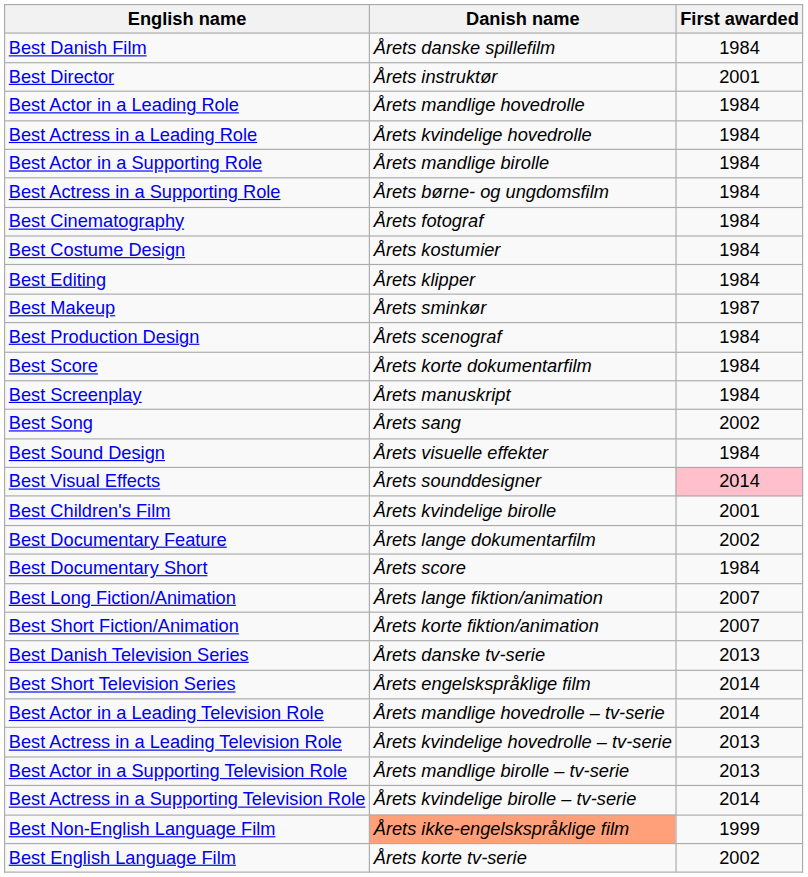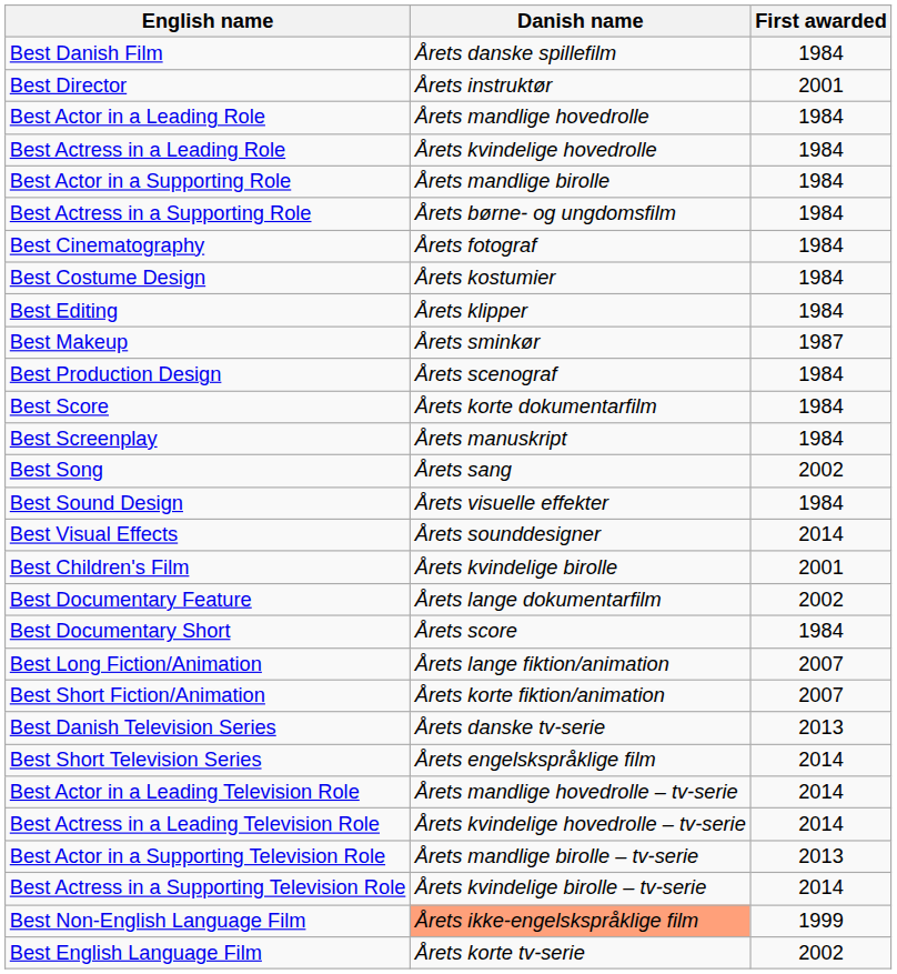 <table class="wikitable">
 <tr align="left">
 <th>English name</th>
 <th>Danish name</th>
 <th>First awarded</th>
 </tr>
 <tr>
 <td><a href='#'>Best Danish Film</a></td>
 <td><em>Årets danske spillefilm</em></td>
 <td align="center">1984</td>
 </tr>
 <tr>
 <td><a href='#'>Best Director</a></td>
 <td><em>Årets instruktør</em></td>
 <td align="center">2001</td>
 </tr>
 <tr>
 <td><a href='#'>Best Actor in a Leading Role</a></td>
 <td><em>Årets mandlige hovedrolle</em></td>
 <td align="center">1984</td>
 </tr>
 <tr>
 <td><a href='#'>Best Actress in a Leading Role</a></td>
 <td><em>Årets kvindelige hovedrolle</em></td>
 <td align="center">1984</td>
 </tr>
 <tr>
 <td><a href='#'>Best Actor in a Supporting Role</a></td>
 <td><em>Årets mandlige birolle</em></td>
 <td align="center">1984</td>
 </tr>
 <tr>
 <td><a href='#'>Best Actress in a Supporting Role</a></td>
 <td><em>Årets børne- og ungdomsfilm</em></td>
 <td align="center">1984</td>
 </tr>
 <tr>
 <td><a href='#'>Best Cinematography</a></td>
 <td><em>Årets fotograf</em></td>
 <td align="center">1984</td>
 </tr>
 <tr>
 <td><a href='#'>Best Costume Design</a></td>
 <td><em>Årets kostumier</em></td>
 <td align="center">1984</td>
 </tr>
 <tr>
 <td><a href='#'>Best Editing</a></td>
 <td><em>Årets klipper</em></td>
 <td align="center">1984</td>
 </tr>
 <tr>
 <td><a href='#'>Best Makeup</a></td>
 <td><em>Årets sminkør</em></td>
 <td align="center">1987</td>
 </tr>
 <tr>
 <td><a href='#'>Best Production Design</a></td>
 <td><em>Årets scenograf</em></td>
 <td align="center">1984</td>
 </tr>
 <tr>
 <td><a href='#'>Best Score</a></td>
 <td><em>Årets korte dokumentarfilm</em></td>
 <td align="center">1984</td>
 </tr>
 <tr>
 <td><a href='#'>Best Screenplay</a></td>
 <td><em>Årets manuskript</em></td>
 <td align="center">1984</td>
 </tr>
 <tr>
 <td><a href='#'>Best Song</a></td>
 <td><em>Årets sang</em></td>
 <td align="center">2002</td>
 </tr>
 <tr>
 <td><a href='#'>Best Sound Design</a></td>
 <td><em>Årets visuelle effekter</em></td>
 <td align="center">1984</td>
 </tr>
 <tr>
 <td><a href='#'>Best Visual Effects</a></td>
 <td><em>Årets sounddesigner</em></td>
-<td align="center" style="background: pink;">2014</td>
+<td align="center">2014</td>
 </tr>
 <tr>
 <td><a href='#'>Best Children's Film</a></td>
 <td><em>Årets kvindelige birolle</em></td>
 <td align="center">2001</td>
 </tr>
 <tr>
 <td><a href='#'>Best Documentary Feature</a></td>
 <td><em>Årets lange dokumentarfilm</em></td>
 <td align="center">2002</td>
 </tr>
 <tr>
 <td><a href='#'>Best Documentary Short</a></td>
 <td><em>Årets score</em></td>
 <td align="center">1984</td>
 </tr>
 <tr>
 <td><a href='#'>Best Long Fiction/Animation</a></td>
 <td><em>Årets lange fiktion/animation</em></td>
 <td align="center">2007</td>
 </tr>
 <tr>
 <td><a href='#'>Best Short Fiction/Animation</a></td>
 <td><em>Årets korte fiktion/animation</em></td>
 <td align="center">2007</td>
 </tr>
 <tr>
 <td><a href='#'>Best Danish Television Series</a></td>
 <td><em>Årets danske tv-serie</em></td>
 <td align="center">2013</td>
 </tr>
 <tr>
 <td><a href='#'>Best Short Television Series</a></td>
 <td><em>Årets engelskspråklige film</em></td>
 <td align="center">2014</td>
 </tr>
 <tr>
 <td><a href='#'>Best Actor in a Leading Television Role</a></td>
 <td><em>Årets mandlige hovedrolle – tv-serie</em></td>
 <td align="center">2014</td>
 </tr>
 <tr>
 <td><a href='#'>Best Actress in a Leading Television Role</a></td>
 <td><em>Årets kvindelige hovedrolle – tv-serie</em></td>
-<td align="center">2013</td>
+<td align="center">2014</td>
 </tr>
 <tr>
 <td><a href='#'>Best Actor in a Supporting Television Role</a></td>
 <td><em>Årets mandlige birolle – tv-serie</em></td>
 <td align="center">2013</td>
 </tr>
 <tr>
 <td><a href='#'>Best Actress in a Supporting Television Role</a></td>
 <td><em>Årets kvindelige birolle – tv-serie</em></td>
 <td align="center">2014</td>
 </tr>
 <tr>
 <td><a href='#'>Best Non-English Language Film</a></td>
 <td style="background: lightsalmon;"><em>Årets ikke-engelskspråklige film</em></td>
 <td align="center">1999</td>
 </tr>
 <tr>
 <td><a href='#'>Best English Language Film</a></td>
 <td><em>Årets korte tv-serie</em></td>
 <td align="center">2002</td>
 </tr>
 </table>
